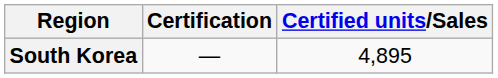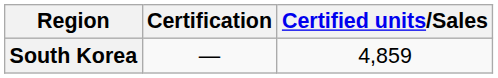 <table class="wikitable plainrowheaders" style="text-align:center">
 <tr>
 <th>Region</th>
 <th>Certification</th>
 <th><a href='#'>Certified units</a>/Sales</th>
 </tr>
 <tr>
 <th scope="row">South Korea</th>
 <td align="center">—</td>
-<td align="center">4,895</td>
+<td align="center">4,859</td>
 </tr>
 </table>
